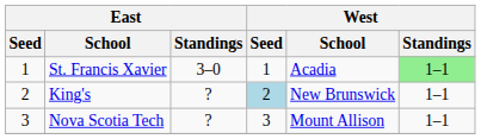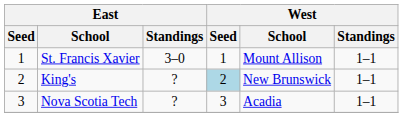 <table class="wikitable">
 <tr>
 <th colspan=3>East</th>
 <th colspan=3>West</th>
 </tr>
 <tr>
 <th>Seed</th>
 <th>School</th>
 <th>Standings</th>
 <th>Seed</th>
 <th>School</th>
 <th>Standings</th>
 </tr>
 <tr>
 <td align=center>1</td>
 <td><a href='#'>St. Francis Xavier</a></td>
 <td align=center>3–0</td>
 <td align=center>1</td>
-<td><a href='#'>Acadia</a></td>
-<td align=center style="background: lightgreen;">1–1</td>
+<td><a href='#'>Mount Allison</a></td>
+<td align=center>1–1</td>
 </tr>
 <tr>
 <td align=center>2</td>
 <td><a href='#'>King's</a></td>
 <td align=center>?</td>
 <td align=center style="background: lightblue;">2</td>
 <td><a href='#'>New Brunswick</a></td>
 <td align=center>1–1</td>
 </tr>
 <tr>
 <td align=center>3</td>
 <td><a href='#'>Nova Scotia Tech</a></td>
 <td align=center>?</td>
 <td align=center>3</td>
-<td><a href='#'>Mount Allison</a></td>
+<td><a href='#'>Acadia</a></td>
 <td align=center>1–1</td>
 </tr>
 <tr>
 </tr>
 </table>
